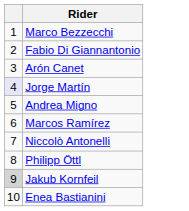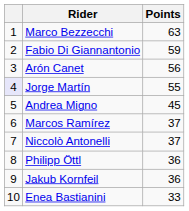 <table class="wikitable" style="font-size: 95%;">
 <tr>
 <th></th>
 <th>Rider</th>
+<th>Points</th>
 </tr>
 <tr>
 <td align=center>1</td>
 <td> <a href='#'>Marco Bezzecchi</a></td>
+<td align=right>63</td>
 </tr>
 <tr>
 <td align=center>2</td>
 <td> <a href='#'>Fabio Di Giannantonio</a></td>
+<td align=right>59</td>
 </tr>
 <tr>
 <td align=center>3</td>
 <td> <a href='#'>Arón Canet</a></td>
+<td align=right>56</td>
 </tr>
 <tr>
 <td align=center style="background: lavender;">4</td>
 <td> <a href='#'>Jorge Martín</a></td>
+<td align=right>55</td>
 </tr>
 <tr>
 <td align=center>5</td>
 <td> <a href='#'>Andrea Migno</a></td>
+<td align=right>45</td>
 </tr>
 <tr>
 <td align=center>6</td>
 <td> <a href='#'>Marcos Ramírez</a></td>
+<td align=right>37</td>
 </tr>
 <tr>
 <td align=center>7</td>
 <td> <a href='#'>Niccolò Antonelli</a></td>
+<td align=right>37</td>
 </tr>
 <tr>
 <td align=center>8</td>
 <td> <a href='#'>Philipp Öttl</a></td>
+<td align=right>36</td>
 </tr>
 <tr>
-<td align=center style="background: lightgrey;">9</td>
+<td align=center>9</td>
 <td> <a href='#'>Jakub Kornfeil</a></td>
+<td align=right>36</td>
 </tr>
 <tr>
 <td align=center>10</td>
 <td> <a href='#'>Enea Bastianini</a></td>
+<td align=right>33</td>
 </tr>
 </table>
